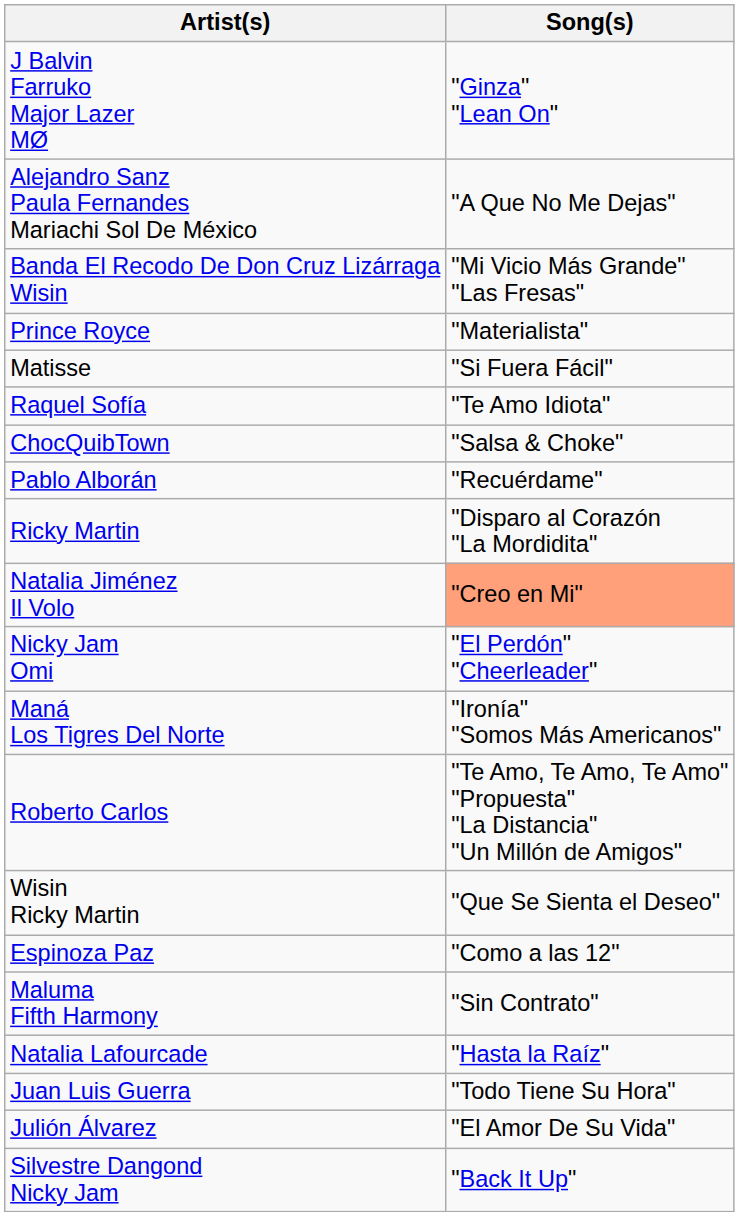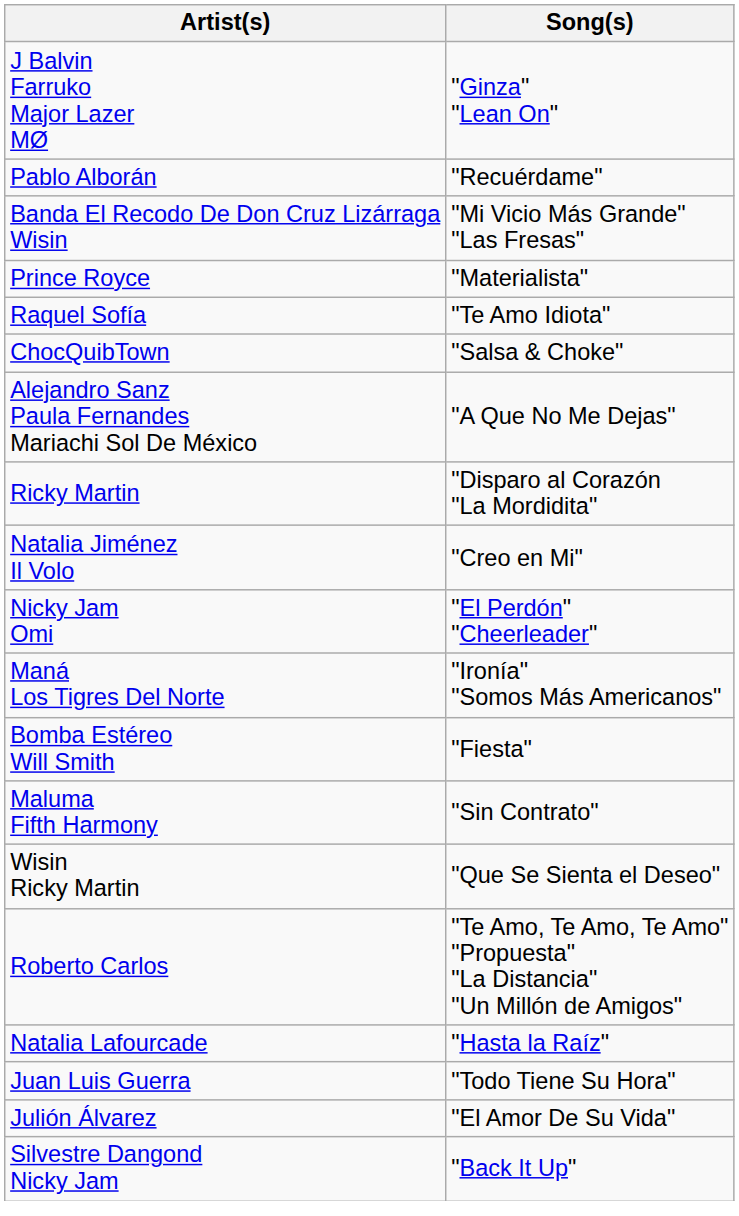 <table class="wikitable">
 <tr>
 <th>Artist(s)</th>
 <th>Song(s)</th>
 </tr>
 <tr>
 <td><a href='#'>J Balvin</a> <br><a href='#'>Farruko</a><br><a href='#'>Major Lazer</a><br><a href='#'>MØ</a></td>
 <td>"<a href='#'>Ginza</a>"<br>"<a href='#'>Lean On</a>"</td>
 </tr>
 <tr>
-<td><a href='#'>Alejandro Sanz</a><br><a href='#'>Paula Fernandes</a><br>Mariachi Sol De México</td>
-<td>"A Que No Me Dejas"</td>
+<td><a href='#'>Pablo Alborán</a></td>
+<td>"Recuérdame"</td>
 </tr>
 <tr>
 <td><a href='#'>Banda El Recodo De Don Cruz Lizárraga</a><br><a href='#'>Wisin</a></td>
 <td>"Mi Vicio Más Grande"<br>"Las Fresas"</td>
 </tr>
 <tr>
 <td><a href='#'>Prince Royce</a></td>
 <td>"Materialista"</td>
 </tr>
 <tr>
-<td>Matisse</td>
-<td>"Si Fuera Fácil"</td>
-</tr>
-<tr>
 <td><a href='#'>Raquel Sofía</a></td>
 <td>"Te Amo Idiota"</td>
 </tr>
 <tr>
 <td><a href='#'>ChocQuibTown</a></td>
 <td>"Salsa & Choke"</td>
 </tr>
 <tr>
-<td><a href='#'>Pablo Alborán</a></td>
-<td>"Recuérdame"</td>
+<td><a href='#'>Alejandro Sanz</a><br><a href='#'>Paula Fernandes</a><br>Mariachi Sol De México</td>
+<td>"A Que No Me Dejas"</td>
 </tr>
 <tr>
 <td><a href='#'>Ricky Martin</a></td>
 <td>"Disparo al Corazón<br>"La Mordidita"</td>
 </tr>
 <tr>
 <td><a href='#'>Natalia Jiménez</a><br><a href='#'>Il Volo</a></td>
-<td style="background: lightsalmon;">"Creo en Mi"</td>
+<td>"Creo en Mi"</td>
 </tr>
 <tr>
 <td><a href='#'>Nicky Jam</a><br><a href='#'>Omi</a></td>
 <td>"<a href='#'>El Perdón</a>"<br>"<a href='#'>Cheerleader</a>"</td>
 </tr>
 <tr>
 <td><a href='#'>Maná</a><br><a href='#'>Los Tigres Del Norte</a></td>
 <td>"Ironía"<br>"Somos Más Americanos"</td>
 </tr>
 <tr>
-<td><a href='#'>Roberto Carlos</a></td>
-<td>"Te Amo, Te Amo, Te Amo"<br>"Propuesta"<br>"La Distancia"<br>"Un Millón de Amigos"</td>
+<td><a href='#'>Bomba Estéreo</a><br><a href='#'>Will Smith</a></td>
+<td>"Fiesta"</td>
+</tr>
+<tr>
+<td><a href='#'>Maluma</a><br><a href='#'>Fifth Harmony</a></td>
+<td>"Sin Contrato"</td>
 </tr>
 <tr>
 <td>Wisin<br>Ricky Martin</td>
 <td>"Que Se Sienta el Deseo"</td>
 </tr>
 <tr>
-<td><a href='#'>Espinoza Paz</a></td>
-<td>"Como a las 12"</td>
-</tr>
-<tr>
-<td><a href='#'>Maluma</a><br><a href='#'>Fifth Harmony</a></td>
-<td>"Sin Contrato"</td>
+<td><a href='#'>Roberto Carlos</a></td>
+<td>"Te Amo, Te Amo, Te Amo"<br>"Propuesta"<br>"La Distancia"<br>"Un Millón de Amigos"</td>
 </tr>
 <tr>
 <td><a href='#'>Natalia Lafourcade</a></td>
 <td>"<a href='#'>Hasta la Raíz</a>"</td>
 </tr>
 <tr>
 <td><a href='#'>Juan Luis Guerra</a></td>
 <td>"Todo Tiene Su Hora"</td>
 </tr>
 <tr>
 <td><a href='#'>Julión Álvarez</a></td>
 <td>"El Amor De Su Vida"</td>
 </tr>
 <tr>
 <td><a href='#'>Silvestre Dangond</a><br><a href='#'>Nicky Jam</a></td>
 <td>"<a href='#'>Back It Up</a>"</td>
 </tr>
 </table>
